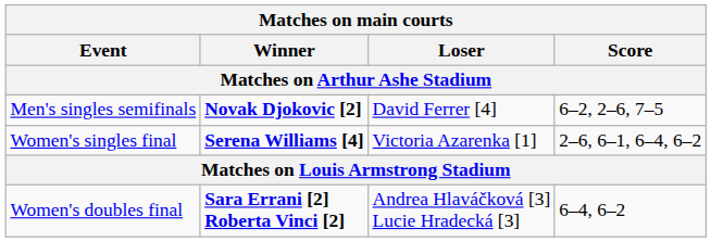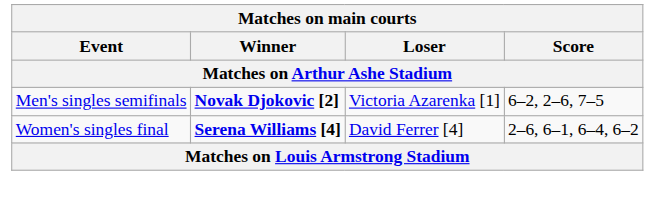 <table class="wikitable collapsible uncollapsed" style=margin:auto>
 <tr>
 <th colspan=4><strong>Matches on main courts</strong></th>
 </tr>
 <tr>
 <th>Event</th>
 <th>Winner</th>
 <th>Loser</th>
 <th>Score</th>
 </tr>
 <tr>
 <th colspan=4><strong>Matches on <a href='#'>Arthur Ashe Stadium</a></strong></th>
 </tr>
 <tr>
 <td><a href='#'>Men's singles semifinals</a></td>
 <td><strong> <a href='#'>Novak Djokovic</a> [2]</strong></td>
-<td> <a href='#'>David Ferrer</a> [4]</td>
+<td> <a href='#'>Victoria Azarenka</a> [1]</td>
 <td>6–2, 2–6, 7–5</td>
 </tr>
 <tr>
 <td><a href='#'>Women's singles final</a></td>
 <td> <strong><a href='#'>Serena Williams</a> [4]</strong></td>
-<td> <a href='#'>Victoria Azarenka</a> [1]</td>
+<td> <a href='#'>David Ferrer</a> [4]</td>
 <td>2–6, 6–1, 6–4, 6–2</td>
 </tr>
 <tr>
 <th colspan=4><strong>Matches on <a href='#'>Louis Armstrong Stadium</a></strong></th>
 </tr>
-<tr>
-<td><a href='#'>Women's doubles final</a></td>
-<td><strong> <a href='#'>Sara Errani</a> [2]</strong><br> <strong><a href='#'>Roberta Vinci</a> [2]</strong></td>
-<td> <a href='#'>Andrea Hlaváčková</a> [3]<br> <a href='#'>Lucie Hradecká</a> [3]</td>
-<td>6–4, 6–2</td>
-</tr>
 </table>
